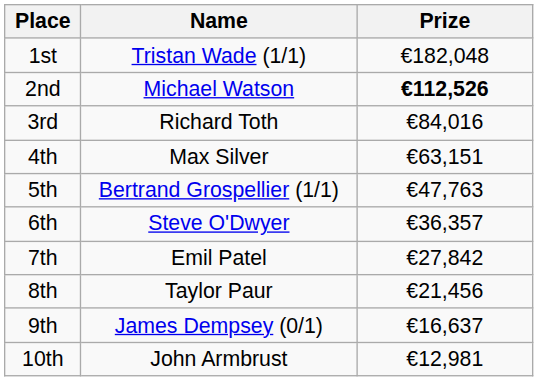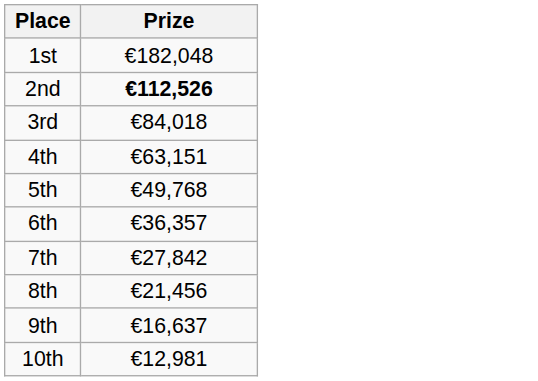 <table class="wikitable">
 <tr>
 <th width="50">Place</th>
-<th width="200">Name</th>
 <th width="125">Prize</th>
 </tr>
 <tr>
 <td align="center">1st</td>
-<td align="center"><a href='#'>Tristan Wade</a> (1/1)</td>
 <td align="center">€182,048</td>
 </tr>
 <tr>
 <td align="center">2nd</td>
-<td align="center"><a href='#'>Michael Watson</a></td>
 <td align="center"><strong>€112,526</strong></td>
 </tr>
 <tr>
 <td align="center">3rd</td>
-<td align="center">Richard Toth</td>
-<td align="center">€84,016</td>
+<td align="center">€84,018</td>
 </tr>
 <tr>
 <td align="center">4th</td>
-<td align="center">Max Silver</td>
 <td align="center">€63,151</td>
 </tr>
 <tr>
 <td align="center">5th</td>
-<td align="center"><a href='#'>Bertrand Grospellier</a> (1/1)</td>
-<td align="center">€47,763</td>
+<td align="center">€49,768</td>
 </tr>
 <tr>
 <td align="center">6th</td>
-<td align="center"><a href='#'>Steve O'Dwyer</a></td>
 <td align="center">€36,357</td>
 </tr>
 <tr>
 <td align="center">7th</td>
-<td align="center">Emil Patel</td>
 <td align="center">€27,842</td>
 </tr>
 <tr>
 <td align="center">8th</td>
-<td align="center">Taylor Paur</td>
 <td align="center">€21,456</td>
 </tr>
 <tr>
 <td align="center">9th</td>
-<td align="center"><a href='#'>James Dempsey</a> (0/1)</td>
 <td align="center">€16,637</td>
 </tr>
 <tr>
 <td align="center">10th</td>
-<td align="center">John Armbrust</td>
 <td align="center">€12,981</td>
 </tr>
 </table>
